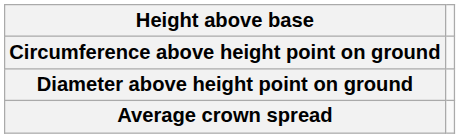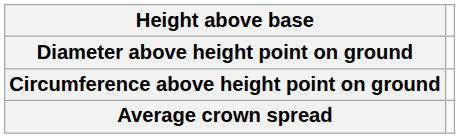 <table class=wikitable>
 <tr>
 <th>Height above base</th>
+<td></td>
+</tr>
+<tr>
+<th>Diameter  above height point on ground</th>
 <td></td>
 </tr>
 <tr>
 <th>Circumference  above height point on ground</th>
 <td></td>
 </tr>
 <tr>
-<th>Diameter  above height point on ground</th>
-<td></td>
-</tr>
-<tr>
 <th>Average crown spread</th>
 <td></td>
 </tr>
 </table>
